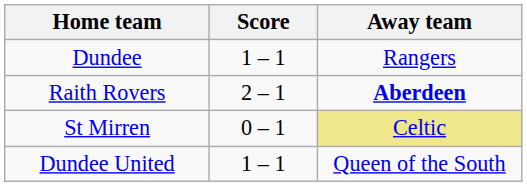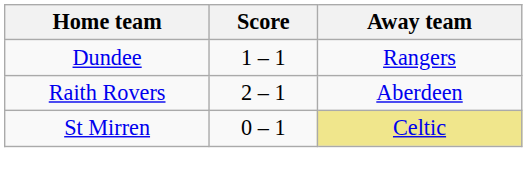 <table class="wikitable" style="text-align: center">
 <tr>
 <th width=140>Home team</th>
 <th width=70>Score</th>
 <th width=140>Away team</th>
 </tr>
 <tr>
 <td><a href='#'>Dundee</a></td>
 <td>1 – 1</td>
 <td><a href='#'>Rangers</a></td>
 </tr>
 <tr>
 <td><a href='#'>Raith Rovers</a></td>
 <td>2 – 1</td>
-<td><strong><a href='#'>Aberdeen</a></strong></td>
+<td><a href='#'>Aberdeen</a></td>
 </tr>
 <tr>
 <td><a href='#'>St Mirren</a></td>
 <td>0 – 1</td>
 <td style="background: khaki;"><a href='#'>Celtic</a></td>
 </tr>
-<tr>
-<td><a href='#'>Dundee United</a></td>
-<td>1 – 1</td>
-<td><a href='#'>Queen of the South</a></td>
-</tr>
 </table>
